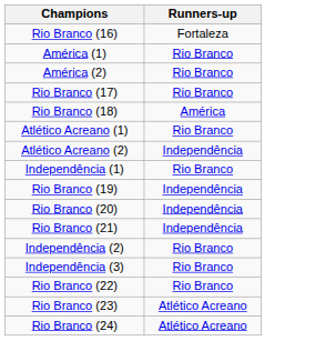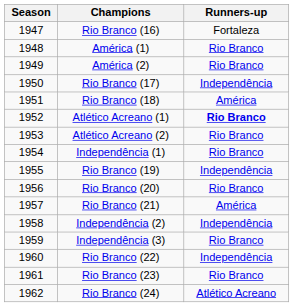 <table class="wikitable" style="text-align:center; margin-left:1em;">
 <tr>
+<th style="width:70px">Season</th>
 <th style="width:175px">Champions</th>
 <th style="width:145px">Runners-up</th>
 </tr>
 <tr>
+<td>1947</td>
 <td><a href='#'>Rio Branco</a> (16)</td>
 <td>Fortaleza</td>
 </tr>
 <tr>
+<td>1948</td>
 <td><a href='#'>América</a> (1)</td>
 <td><a href='#'>Rio Branco</a></td>
 </tr>
 <tr>
+<td>1949</td>
 <td><a href='#'>América</a> (2)</td>
 <td><a href='#'>Rio Branco</a></td>
 </tr>
 <tr>
+<td>1950</td>
 <td><a href='#'>Rio Branco</a> (17)</td>
-<td><a href='#'>Rio Branco</a></td>
+<td><a href='#'>Independência</a></td>
 </tr>
 <tr>
+<td>1951</td>
 <td><a href='#'>Rio Branco</a> (18)</td>
 <td><a href='#'>América</a></td>
 </tr>
 <tr>
+<td>1952</td>
 <td><a href='#'>Atlético Acreano</a> (1)</td>
+<td><strong><a href='#'>Rio Branco</a></strong></td>
+</tr>
+<tr>
+<td>1953</td>
+<td><a href='#'>Atlético Acreano</a> (2)</td>
 <td><a href='#'>Rio Branco</a></td>
 </tr>
 <tr>
-<td><a href='#'>Atlético Acreano</a> (2)</td>
-<td><a href='#'>Independência</a></td>
-</tr>
-<tr>
+<td>1954</td>
 <td><a href='#'>Independência</a> (1)</td>
 <td><a href='#'>Rio Branco</a></td>
 </tr>
 <tr>
+<td>1955</td>
 <td><a href='#'>Rio Branco</a> (19)</td>
 <td><a href='#'>Independência</a></td>
 </tr>
 <tr>
+<td>1956</td>
 <td><a href='#'>Rio Branco</a> (20)</td>
+<td><a href='#'>Rio Branco</a></td>
+</tr>
+<tr>
+<td>1957</td>
+<td><a href='#'>Rio Branco</a> (21)</td>
+<td><a href='#'>América</a></td>
+</tr>
+<tr>
+<td>1958</td>
+<td><a href='#'>Independência</a> (2)</td>
 <td><a href='#'>Independência</a></td>
 </tr>
 <tr>
-<td><a href='#'>Rio Branco</a> (21)</td>
-<td><a href='#'>Independência</a></td>
-</tr>
-<tr>
-<td><a href='#'>Independência</a> (2)</td>
-<td><a href='#'>Rio Branco</a></td>
-</tr>
-<tr>
+<td>1959</td>
 <td><a href='#'>Independência</a> (3)</td>
 <td><a href='#'>Rio Branco</a></td>
 </tr>
 <tr>
+<td>1960</td>
 <td><a href='#'>Rio Branco</a> (22)</td>
+<td><a href='#'>Independência</a></td>
+</tr>
+<tr>
+<td>1961</td>
+<td><a href='#'>Rio Branco</a> (23)</td>
 <td><a href='#'>Rio Branco</a></td>
 </tr>
 <tr>
-<td><a href='#'>Rio Branco</a> (23)</td>
-<td><a href='#'>Atlético Acreano</a></td>
-</tr>
-<tr>
+<td>1962</td>
 <td><a href='#'>Rio Branco</a> (24)</td>
 <td><a href='#'>Atlético Acreano</a></td>
 </tr>
 </table>
